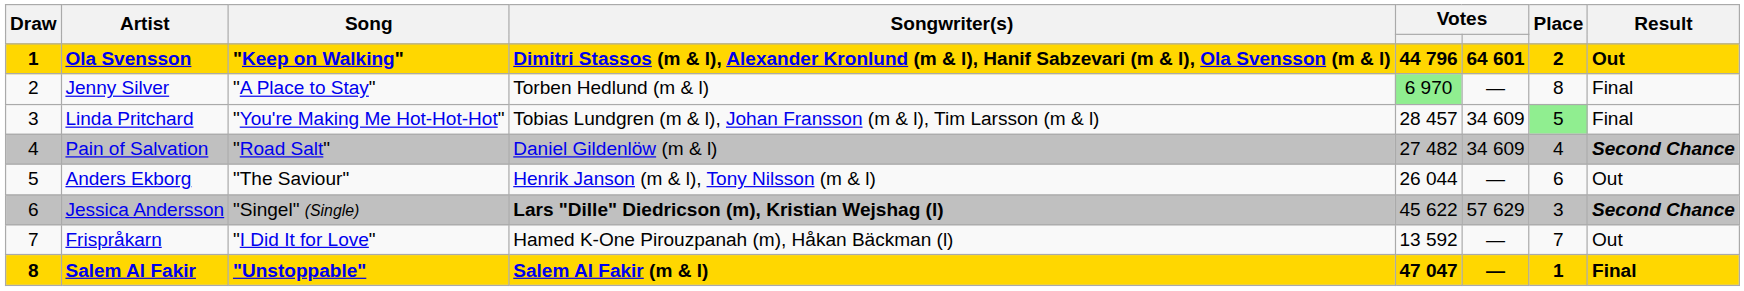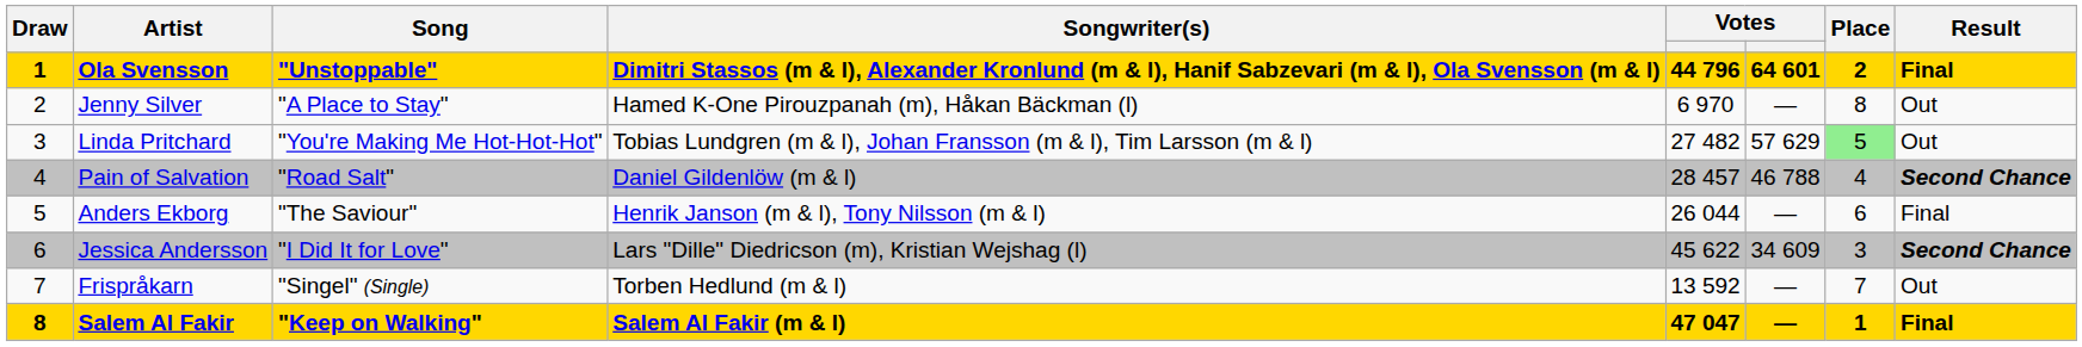 <table class="sortable wikitable" style="margin: 1em auto 1em auto; text-align:center;">
 <tr>
 <th rowspan="2">Draw</th>
 <th rowspan="2">Artist</th>
 <th rowspan="2">Song</th>
 <th rowspan="2">Songwriter(s)</th>
 <th colspan="2" class="unsortable">Votes</th>
 <th rowspan="2">Place</th>
 <th rowspan="2">Result</th>
 </tr>
 <tr>
 <th></th>
 <th></th>
 </tr>
 <tr style="font-weight:bold;background:gold;">
 <td><strong>1</strong></td>
 <td align="left"><strong><a href='#'>Ola Svensson</a></strong></td>
-<td align="left">"<strong><a href='#'>Keep on Walking</a></strong>"</td>
+<td align="left"><strong><a href='#'>"Unstoppable"</a></strong></td>
 <td align="left"><strong><a href='#'>Dimitri Stassos</a> (m & l), <a href='#'>Alexander Kronlund</a> (m & l), Hanif Sabzevari (m & l), <a href='#'>Ola Svensson</a> (m & l)</strong></td>
 <td><strong>44 796</strong></td>
 <td><strong>64 601</strong></td>
 <td>2</td>
-<td align="left">Out</td>
+<td align="left">Final</td>
 </tr>
 <tr>
 <td>2</td>
 <td align="left"><a href='#'>Jenny Silver</a></td>
 <td align="left">"<a href='#'>A Place to Stay</a>"</td>
-<td align="left">Torben Hedlund (m & l)</td>
-<td style="background: lightgreen;">6 970</td>
+<td align="left">Hamed K-One Pirouzpanah (m), Håkan Bäckman (l)</td>
+<td>6 970</td>
 <td>—</td>
 <td>8</td>
-<td align="left">Final</td>
+<td align="left">Out</td>
 </tr>
 <tr>
 <td>3</td>
 <td align="left"><a href='#'>Linda Pritchard</a></td>
 <td align="left">"<a href='#'>You're Making Me Hot-Hot-Hot</a>"</td>
 <td align="left">Tobias Lundgren (m & l), <a href='#'>Johan Fransson</a> (m & l), Tim Larsson (m & l)</td>
-<td>28 457</td>
-<td>34 609</td>
+<td>27 482</td>
+<td>57 629</td>
 <td style="background: lightgreen;">5</td>
-<td align="left">Final</td>
+<td align="left">Out</td>
 </tr>
 <tr style="background:silver;">
 <td>4</td>
 <td align="left"><a href='#'>Pain of Salvation</a></td>
 <td align="left">"<a href='#'>Road Salt</a>"</td>
 <td align="left"><a href='#'>Daniel Gildenlöw</a> (m & l)</td>
-<td>27 482</td>
-<td>34 609</td>
+<td>28 457</td>
+<td>46 788</td>
 <td>4</td>
 <td align="left"><strong><em>Second Chance</em></strong></td>
 </tr>
 <tr>
 <td>5</td>
 <td align="left"><a href='#'>Anders Ekborg</a></td>
 <td align="left">"The Saviour"</td>
 <td align="left"><a href='#'>Henrik Janson</a> (m & l), <a href='#'>Tony Nilsson</a> (m & l)</td>
 <td>26 044</td>
 <td>—</td>
 <td>6</td>
-<td align="left">Out</td>
+<td align="left">Final</td>
 </tr>
 <tr style="background:silver;">
 <td>6</td>
 <td align="left"><a href='#'>Jessica Andersson</a></td>
-<td align="left">"Singel" <small><em>(Single)</em></small></td>
-<td align="left"><strong>Lars "Dille" Diedricson (m), Kristian Wejshag (l)</strong></td>
+<td align="left">"<a href='#'>I Did It for Love</a>"</td>
+<td align="left">Lars "Dille" Diedricson (m), Kristian Wejshag (l)</td>
 <td>45 622</td>
-<td>57 629</td>
+<td>34 609</td>
 <td>3</td>
 <td align="left"><strong><em>Second Chance</em></strong></td>
 </tr>
 <tr>
 <td>7</td>
 <td align="left"><a href='#'>Frispråkarn</a></td>
-<td align="left">"<a href='#'>I Did It for Love</a>"</td>
-<td align="left">Hamed K-One Pirouzpanah (m), Håkan Bäckman (l)</td>
+<td align="left">"Singel" <small><em>(Single)</em></small></td>
+<td align="left">Torben Hedlund (m & l)</td>
 <td>13 592</td>
 <td>—</td>
 <td>7</td>
 <td align="left">Out</td>
 </tr>
 <tr style="font-weight:bold;background:gold;">
 <td><strong>8</strong></td>
 <td align="left"><strong><a href='#'>Salem Al Fakir</a></strong></td>
-<td align="left"><strong><a href='#'>"Unstoppable"</a></strong></td>
+<td align="left">"<strong><a href='#'>Keep on Walking</a></strong>"</td>
 <td align="left"><strong><a href='#'>Salem Al Fakir</a> (m & l)</strong></td>
 <td><strong>47 047</strong></td>
 <td><strong>—</strong></td>
 <td>1</td>
 <td align="left">Final</td>
 </tr>
 </table>
